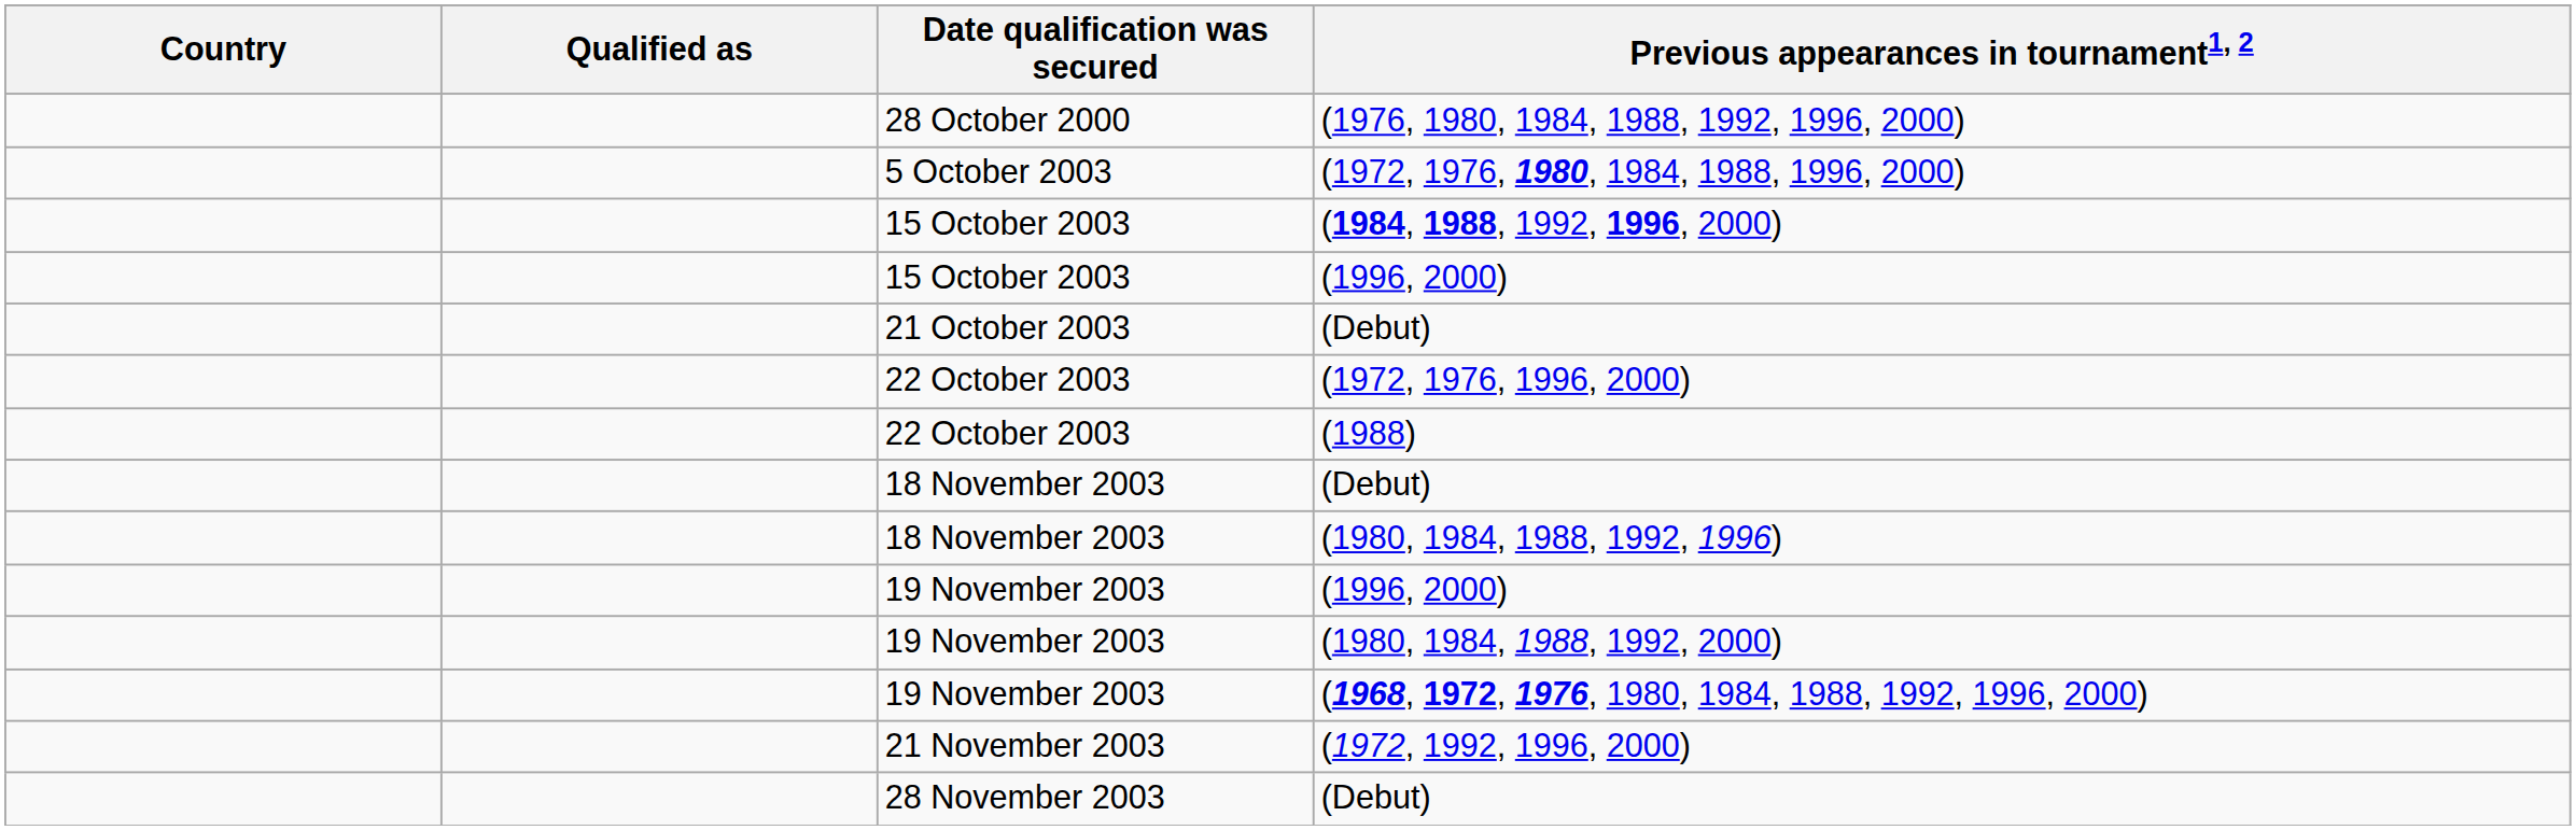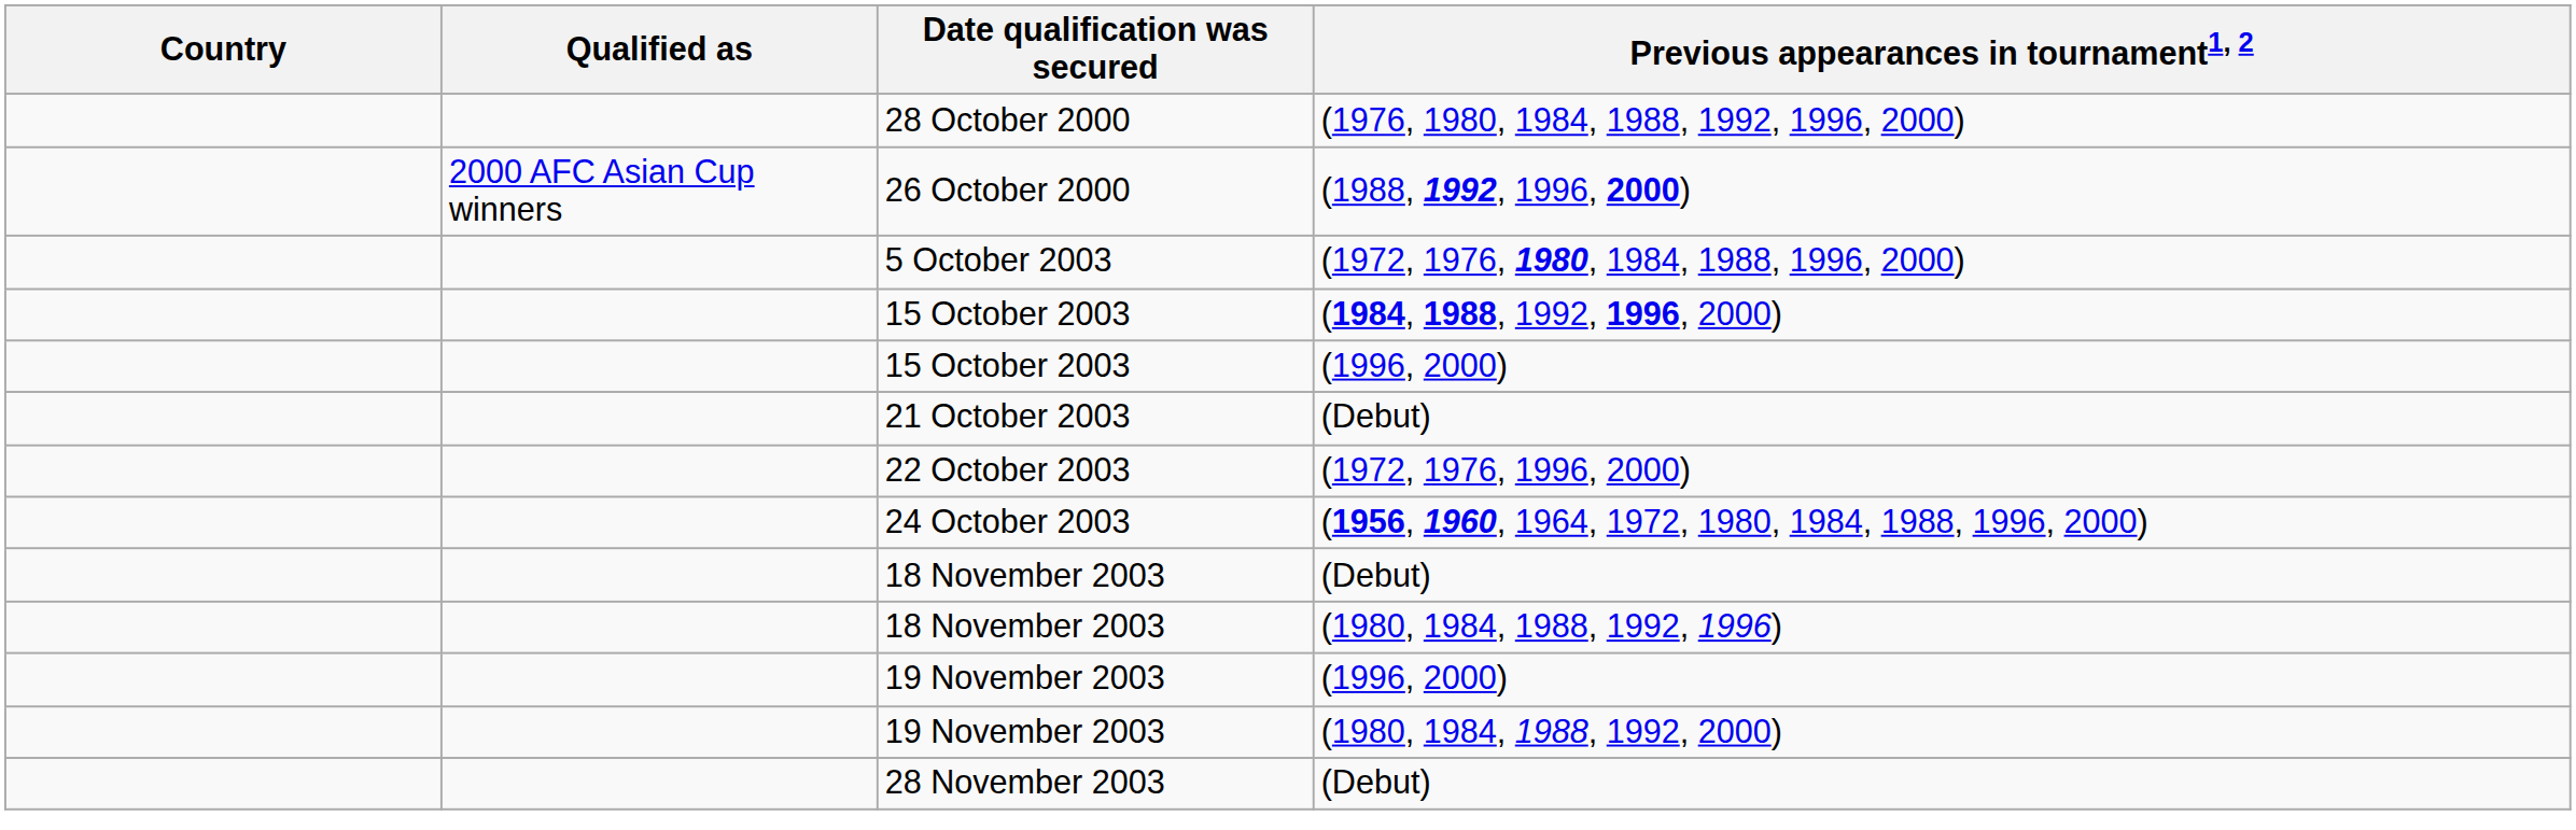 <table class="wikitable sortable">
 <tr>
 <th style="width:17%;">Country</th>
 <th style="width:17%;">Qualified as</th>
 <th style="width:17%;">Date qualification was secured</th>
 <th style="width:49%;">Previous appearances in tournament<sup><a href='#'>1</a>, <a href='#'>2</a></sup></th>
 </tr>
 <tr>
 <td></td>
 <td></td>
 <td>28 October 2000</td>
 <td> (<a href='#'>1976</a>, <a href='#'>1980</a>, <a href='#'>1984</a>, <a href='#'>1988</a>, <a href='#'>1992</a>, <a href='#'>1996</a>, <a href='#'>2000</a>)</td>
+</tr>
+<tr>
+<td></td>
+<td><a href='#'>2000 AFC Asian Cup</a> winners</td>
+<td>26 October 2000</td>
+<td> (<a href='#'>1988</a>, <strong><em><a href='#'>1992</a></em></strong>, <a href='#'>1996</a>, <strong><a href='#'>2000</a></strong>)</td>
 </tr>
 <tr>
 <td></td>
 <td></td>
 <td>5 October 2003</td>
 <td> (<a href='#'>1972</a>, <a href='#'>1976</a>, <strong><em><a href='#'>1980</a></em></strong>, <a href='#'>1984</a>, <a href='#'>1988</a>, <a href='#'>1996</a>, <a href='#'>2000</a>)</td>
 </tr>
 <tr>
 <td></td>
 <td></td>
 <td>15 October 2003</td>
 <td> (<strong><a href='#'>1984</a></strong>, <strong><a href='#'>1988</a></strong>, <a href='#'>1992</a>, <strong><a href='#'>1996</a></strong>, <a href='#'>2000</a>)</td>
 </tr>
 <tr>
 <td></td>
 <td></td>
 <td>15 October 2003</td>
 <td> (<a href='#'>1996</a>, <a href='#'>2000</a>)</td>
 </tr>
 <tr>
 <td></td>
 <td></td>
 <td>21 October 2003</td>
 <td> (Debut)</td>
 </tr>
 <tr>
 <td></td>
 <td></td>
 <td>22 October 2003</td>
 <td> (<a href='#'>1972</a>, <a href='#'>1976</a>, <a href='#'>1996</a>, <a href='#'>2000</a>)</td>
 </tr>
 <tr>
 <td></td>
 <td></td>
-<td>22 October 2003</td>
-<td> (<a href='#'>1988</a>)</td>
+<td>24 October 2003</td>
+<td> (<strong><a href='#'>1956</a></strong>, <strong><em><a href='#'>1960</a></em></strong>, <a href='#'>1964</a>, <a href='#'>1972</a>, <a href='#'>1980</a>, <a href='#'>1984</a>, <a href='#'>1988</a>, <a href='#'>1996</a>, <a href='#'>2000</a>)</td>
 </tr>
 <tr>
 <td></td>
 <td></td>
 <td>18 November 2003</td>
 <td> (Debut)</td>
 </tr>
 <tr>
 <td></td>
 <td></td>
 <td>18 November 2003</td>
 <td> (<a href='#'>1980</a>, <a href='#'>1984</a>, <a href='#'>1988</a>, <a href='#'>1992</a>, <em><a href='#'>1996</a></em>)</td>
 </tr>
 <tr>
 <td></td>
 <td></td>
 <td>19 November 2003</td>
 <td> (<a href='#'>1996</a>, <a href='#'>2000</a>)</td>
 </tr>
 <tr>
 <td></td>
 <td></td>
 <td>19 November 2003</td>
 <td> (<a href='#'>1980</a>, <a href='#'>1984</a>, <em><a href='#'>1988</a></em>, <a href='#'>1992</a>, <a href='#'>2000</a>)</td>
 </tr>
 <tr>
 <td></td>
 <td></td>
-<td>19 November 2003</td>
-<td> (<strong><em><a href='#'>1968</a></em></strong>, <strong><a href='#'>1972</a></strong>, <strong><em><a href='#'>1976</a></em></strong>, <a href='#'>1980</a>, <a href='#'>1984</a>, <a href='#'>1988</a>, <a href='#'>1992</a>, <a href='#'>1996</a>, <a href='#'>2000</a>)</td>
-</tr>
-<tr>
-<td></td>
-<td></td>
-<td>21 November 2003</td>
-<td> (<em><a href='#'>1972</a></em>, <a href='#'>1992</a>, <a href='#'>1996</a>, <a href='#'>2000</a>)</td>
-</tr>
-<tr>
-<td></td>
-<td></td>
 <td>28 November 2003</td>
 <td> (Debut)</td>
 </tr>
 </table>
